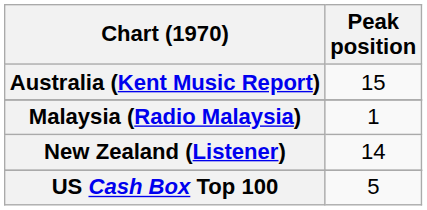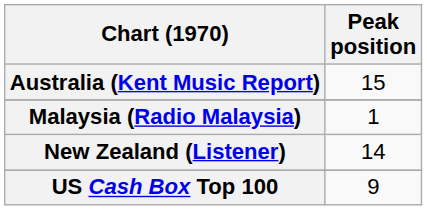 <table class="wikitable sortable plainrowheaders" style="text-align:center">
 <tr>
 <th>Chart (1970)</th>
 <th>Peak<br>position</th>
 </tr>
 <tr>
 <th scope="row">Australia (<a href='#'>Kent Music Report</a>)</th>
 <td>15</td>
 </tr>
 <tr>
 </tr>
 <tr>
 <th scope="row">Malaysia (<a href='#'>Radio Malaysia</a>)</th>
 <td>1</td>
 </tr>
 <tr>
 <th scope="row">New Zealand (<a href='#'>Listener</a>)</th>
 <td>14</td>
 </tr>
 <tr>
 </tr>
 <tr>
 </tr>
 <tr>
 <th scope="row">US <a href='#'><em>Cash Box</em></a> Top 100</th>
-<td>5</td>
+<td>9</td>
 </tr>
 </table>
